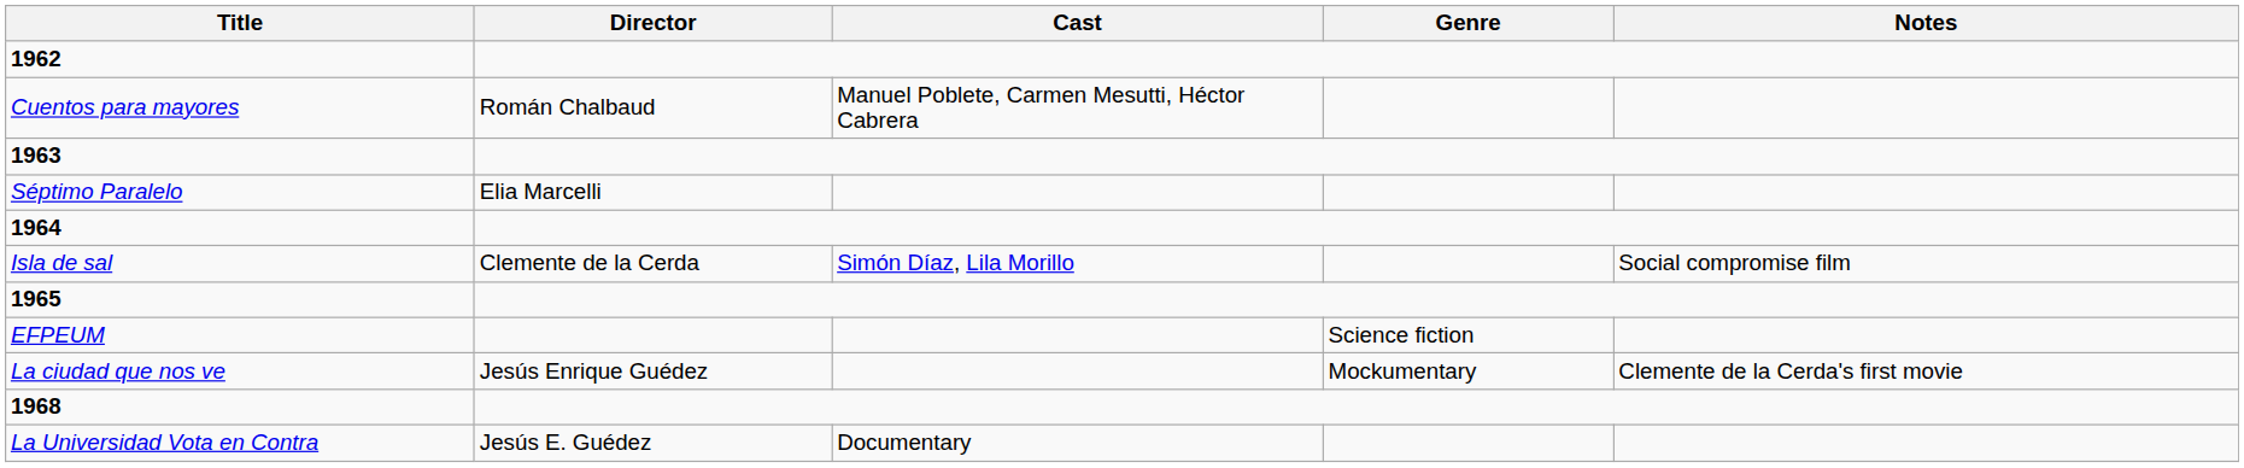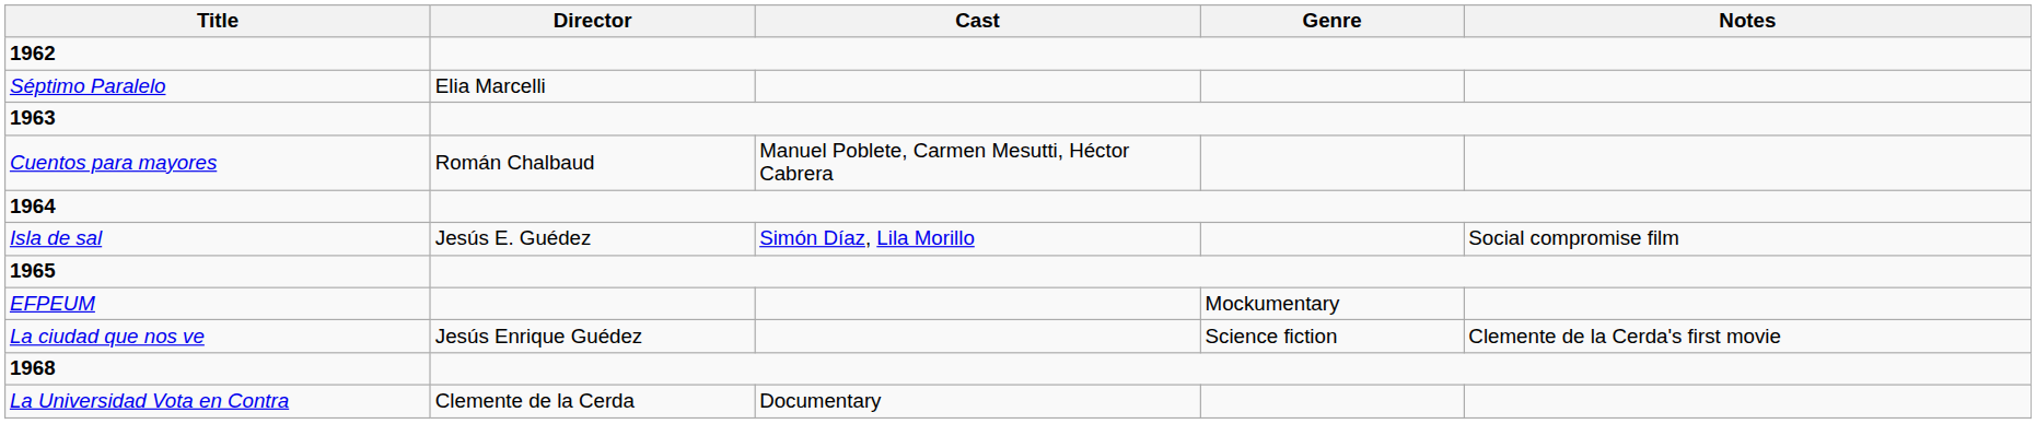 <table class="wikitable" width= "100%">
 <tr>
 <th width=21%>Title</th>
 <th width=16%>Director</th>
 <th width=22%>Cast</th>
 <th width=13%>Genre</th>
 <th width=28%>Notes</th>
 </tr>
 <tr>
 <td><strong>1962</strong></td>
 </tr>
 <tr>
-<td><em><a href='#'>Cuentos para mayores</a></em></td>
-<td>Román Chalbaud</td>
-<td>Manuel Poblete, Carmen Mesutti, Héctor Cabrera</td>
+<td><em><a href='#'>Séptimo Paralelo</a></em></td>
+<td>Elia Marcelli</td>
+<td></td>
 <td></td>
 <td></td>
 </tr>
 <tr>
 <td><strong>1963</strong></td>
 </tr>
 <tr>
-<td><em><a href='#'>Séptimo Paralelo</a></em></td>
-<td>Elia Marcelli</td>
-<td></td>
+<td><em><a href='#'>Cuentos para mayores</a></em></td>
+<td>Román Chalbaud</td>
+<td>Manuel Poblete, Carmen Mesutti, Héctor Cabrera</td>
 <td></td>
 <td></td>
 </tr>
 <tr>
 <td><strong>1964</strong></td>
 </tr>
 <tr>
 <td><em><a href='#'>Isla de sal</a></em></td>
-<td>Clemente de la Cerda</td>
+<td>Jesús E. Guédez</td>
 <td><a href='#'>Simón Díaz</a>, <a href='#'>Lila Morillo</a></td>
 <td></td>
 <td>Social compromise film</td>
 </tr>
 <tr>
 <td><strong>1965</strong></td>
 </tr>
 <tr>
 <td><em><a href='#'>EFPEUM</a></em></td>
 <td></td>
 <td></td>
-<td>Science fiction</td>
+<td>Mockumentary</td>
 <td></td>
 </tr>
 <tr>
 <td><em><a href='#'>La ciudad que nos ve</a></em></td>
 <td>Jesús Enrique Guédez</td>
 <td></td>
-<td>Mockumentary</td>
+<td>Science fiction</td>
 <td>Clemente de la Cerda's first movie</td>
 </tr>
 <tr>
 <td><strong>1968</strong></td>
 </tr>
 <tr>
 <td><em><a href='#'>La Universidad Vota en Contra</a></em></td>
-<td>Jesús E. Guédez</td>
+<td>Clemente de la Cerda</td>
 <td>Documentary</td>
 <td></td>
 <td></td>
 </tr>
 </table>
